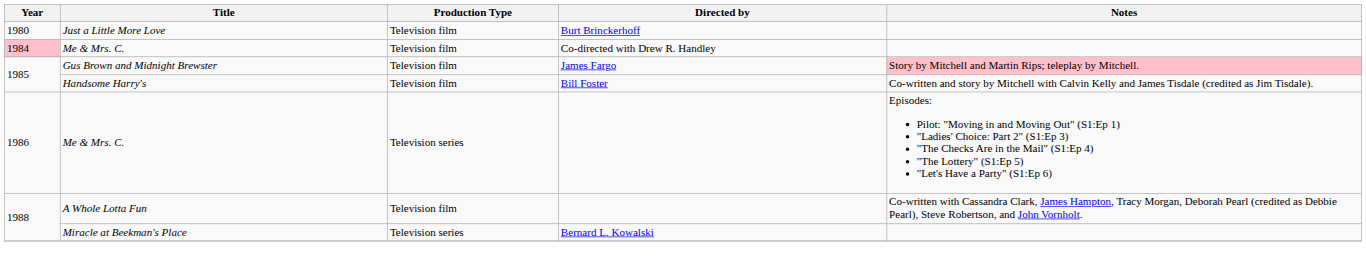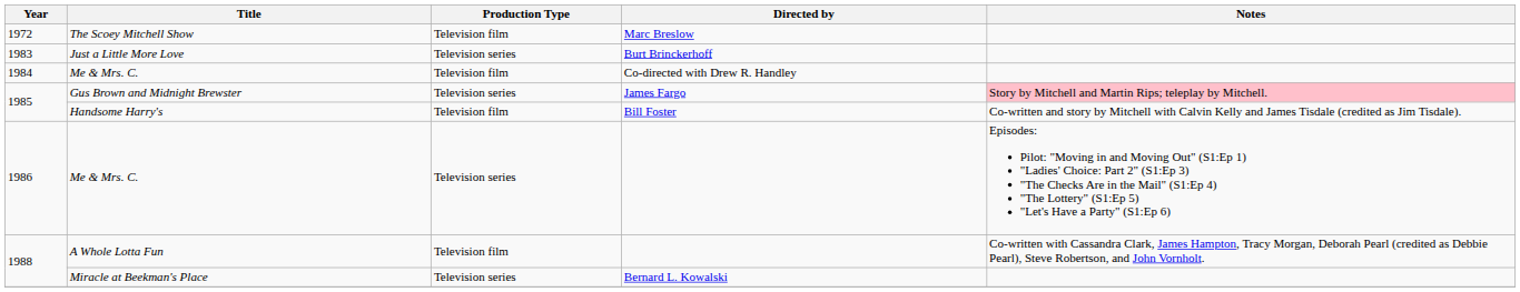 <table class="wikitable sortable">
 <tr>
 <th>Year</th>
 <th>Title</th>
 <th>Production Type</th>
 <th>Directed by</th>
 <th class="unsortable">Notes</th>
 </tr>
 <tr>
-<td>1980</td>
+<td>1972</td>
+<td><em>The Scoey Mitchell Show</em></td>
+<td>Television film</td>
+<td><a href='#'>Marc Breslow</a></td>
+<td></td>
+</tr>
+<tr>
+<td>1983</td>
 <td><em>Just a Little More Love</em></td>
-<td>Television film</td>
+<td>Television series</td>
 <td><a href='#'>Burt Brinckerhoff</a></td>
 <td></td>
 </tr>
 <tr>
-<td style="background: pink;">1984</td>
+<td>1984</td>
 <td><em>Me & Mrs. C.</em></td>
 <td>Television film</td>
 <td>Co-directed with Drew R. Handley</td>
 <td></td>
 </tr>
 <tr>
 <td rowspan="2">1985</td>
 <td><em>Gus Brown and Midnight Brewster</em></td>
-<td>Television film</td>
+<td>Television series</td>
 <td><a href='#'>James Fargo</a></td>
 <td style="background: pink;">Story by Mitchell and Martin Rips; teleplay by Mitchell.</td>
 </tr>
 <tr>
 <td><em>Handsome Harry's</em></td>
 <td>Television film</td>
 <td><a href='#'>Bill Foster</a></td>
 <td>Co-written and story by Mitchell with Calvin Kelly and James Tisdale (credited as Jim Tisdale).</td>
 </tr>
 <tr>
 <td>1986</td>
 <td><em>Me & Mrs. C.</em></td>
 <td>Television series</td>
 <td></td>
 <td>Episodes:<br><ul><li>Pilot: "Moving in and Moving Out" (S1:Ep 1)</li><li>"Ladies' Choice: Part 2" (S1:Ep 3)</li><li>"The Checks Are in the Mail" (S1:Ep 4)</li><li>"The Lottery" (S1:Ep 5)</li><li>"Let's Have a Party" (S1:Ep 6)</li></ul></td>
 </tr>
 <tr>
 <td rowspan="2">1988</td>
 <td><em>A Whole Lotta Fun</em></td>
 <td>Television film</td>
 <td></td>
 <td width="35%">Co-written with Cassandra Clark, <a href='#'>James Hampton</a>, Tracy Morgan, Deborah Pearl (credited as Debbie Pearl), Steve Robertson, and <a href='#'>John Vornholt</a>.</td>
 </tr>
 <tr>
 <td><em>Miracle at Beekman's Place</em></td>
 <td>Television series</td>
 <td><a href='#'>Bernard L. Kowalski</a></td>
 <td></td>
 </tr>
 <tr>
 </tr>
 </table>
